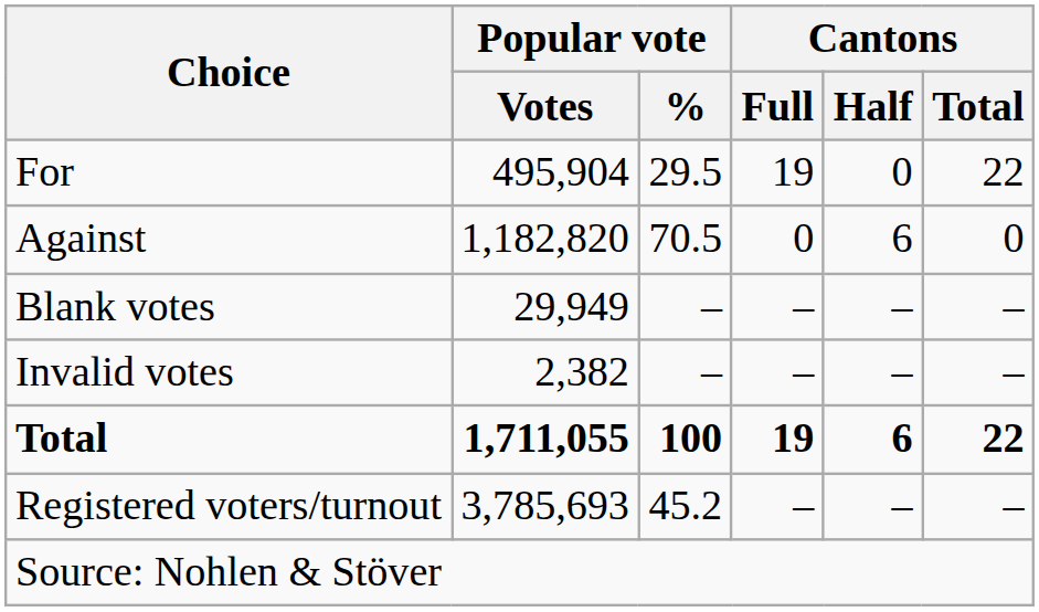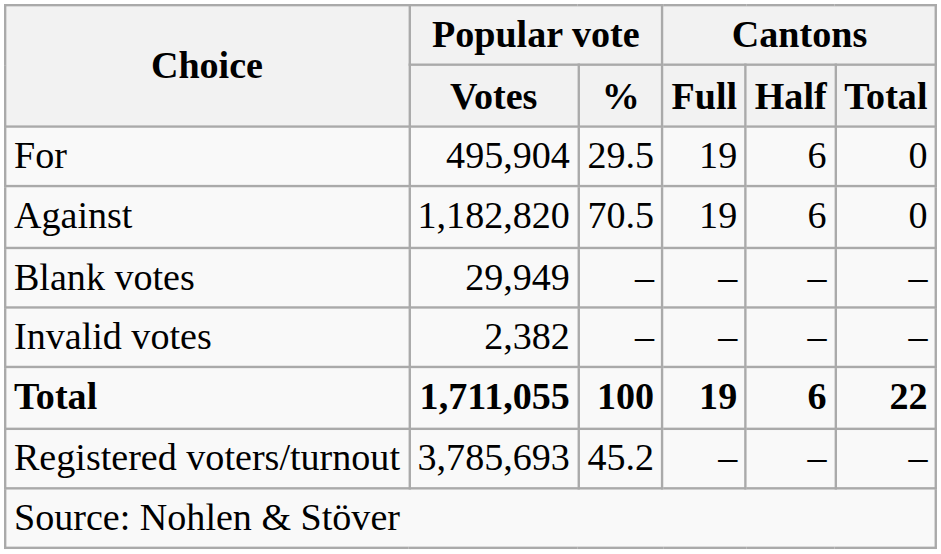 <table class=wikitable style=text-align:right>
 <tr>
 <th rowspan=2>Choice</th>
 <th colspan=2>Popular vote</th>
 <th colspan=3>Cantons</th>
 </tr>
 <tr>
 <th>Votes</th>
 <th>%</th>
 <th>Full</th>
 <th>Half</th>
 <th>Total</th>
 </tr>
 <tr>
 <td align=left>For</td>
 <td>495,904</td>
 <td>29.5</td>
 <td>19</td>
+<td>6</td>
 <td>0</td>
-<td>22</td>
 </tr>
 <tr>
 <td align=left>Against</td>
 <td>1,182,820</td>
 <td>70.5</td>
-<td>0</td>
+<td>19</td>
 <td>6</td>
 <td>0</td>
 </tr>
 <tr>
 <td align=left>Blank votes</td>
 <td>29,949</td>
 <td>–</td>
 <td>–</td>
 <td>–</td>
 <td>–</td>
 </tr>
 <tr>
 <td align=left>Invalid votes</td>
 <td>2,382</td>
 <td>–</td>
 <td>–</td>
 <td>–</td>
 <td>–</td>
 </tr>
 <tr>
 <td align=left><strong>Total</strong></td>
 <td><strong>1,711,055</strong></td>
 <td><strong>100</strong></td>
 <td><strong>19</strong></td>
 <td><strong>6</strong></td>
 <td><strong>22</strong></td>
 </tr>
 <tr>
 <td align=left>Registered voters/turnout</td>
 <td>3,785,693</td>
 <td>45.2</td>
 <td>–</td>
 <td>–</td>
 <td>–</td>
 </tr>
 <tr>
 <td align=left colspan=11>Source: Nohlen & Stöver</td>
 </tr>
 </table>
